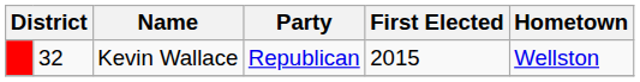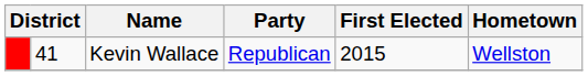 <table class=wikitable>
 <tr>
 <th colspan=2 align=center valign=bottom><strong>District</strong></th>
 <th align=center valign=bottom><strong>Name</strong></th>
 <th align=center valign=bottom><strong>Party</strong></th>
 <th align=center valign=bottom><strong>First Elected</strong></th>
 <th align=center valign=bottom><strong>Hometown</strong></th>
 </tr>
 <tr>
 <td bgcolor="red"> </td>
-<td>32</td>
+<td>41</td>
 <td>Kevin Wallace</td>
 <td><a href='#'>Republican</a></td>
 <td>2015</td>
 <td><a href='#'>Wellston</a></td>
 </tr>
 <tr>
 </tr>
 </table>
